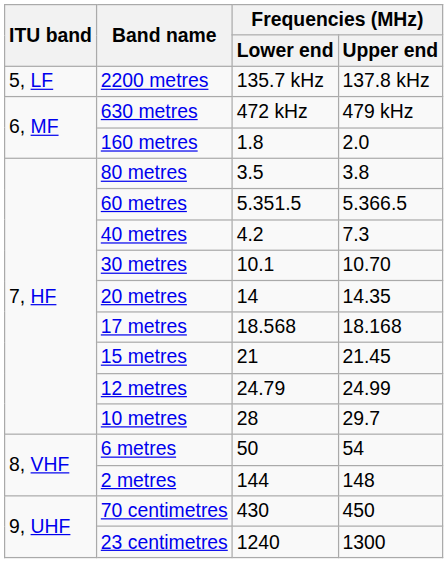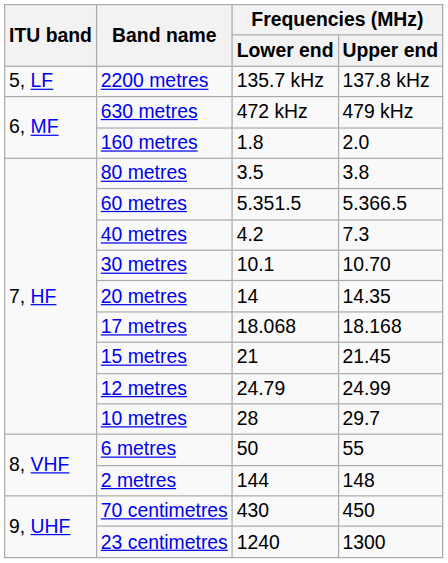 <table class="wikitable">
 <tr>
 <th rowspan=2>ITU band</th>
 <th rowspan=2>Band name</th>
 <th colspan=2>Frequencies (MHz)</th>
 </tr>
 <tr>
 <th>Lower end</th>
 <th>Upper end</th>
 </tr>
 <tr>
 <td rowspan=1>5, <a href='#'>LF</a></td>
 <td><a href='#'>2200 metres</a></td>
 <td>135.7 kHz</td>
 <td>137.8 kHz</td>
 </tr>
 <tr>
 <td rowspan=2>6, <a href='#'>MF</a></td>
 <td><a href='#'>630 metres</a></td>
 <td>472 kHz</td>
 <td>479 kHz</td>
 </tr>
 <tr>
 <td><a href='#'>160 metres</a></td>
 <td>1.8</td>
 <td>2.0</td>
 </tr>
 <tr>
 <td rowspan=9>7, <a href='#'>HF</a></td>
 <td><a href='#'>80 metres</a></td>
 <td>3.5</td>
 <td>3.8</td>
 </tr>
 <tr>
 <td><a href='#'>60 metres</a></td>
 <td>5.351.5</td>
 <td>5.366.5</td>
 </tr>
 <tr>
 <td><a href='#'>40 metres</a></td>
 <td>4.2</td>
 <td>7.3</td>
 </tr>
 <tr>
 <td><a href='#'>30 metres</a></td>
 <td>10.1</td>
 <td>10.70</td>
 </tr>
 <tr>
 <td><a href='#'>20 metres</a></td>
 <td>14</td>
 <td>14.35</td>
 </tr>
 <tr>
 <td><a href='#'>17 metres</a></td>
-<td>18.568</td>
+<td>18.068</td>
 <td>18.168</td>
 </tr>
 <tr>
 <td><a href='#'>15 metres</a></td>
 <td>21</td>
 <td>21.45</td>
 </tr>
 <tr>
 <td><a href='#'>12 metres</a></td>
 <td>24.79</td>
 <td>24.99</td>
 </tr>
 <tr>
 <td><a href='#'>10 metres</a></td>
 <td>28</td>
 <td>29.7</td>
 </tr>
 <tr>
 <td rowspan=2>8, <a href='#'>VHF</a></td>
 <td><a href='#'>6 metres</a></td>
 <td>50</td>
-<td>54</td>
+<td>55</td>
 </tr>
 <tr>
 <td><a href='#'>2 metres</a></td>
 <td>144</td>
 <td>148</td>
 </tr>
 <tr>
 <td rowspan=2>9, <a href='#'>UHF</a></td>
 <td><a href='#'>70 centimetres</a></td>
 <td>430</td>
 <td>450</td>
 </tr>
 <tr>
 <td><a href='#'>23 centimetres</a></td>
 <td>1240</td>
 <td>1300</td>
 </tr>
 </table>
